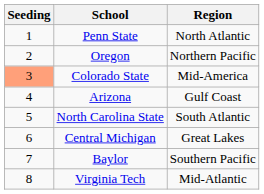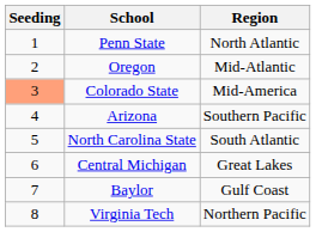 <table class="wikitable">
 <tr align="center">
 <th>Seeding</th>
 <th>School</th>
 <th>Region</th>
 </tr>
 <tr align="center">
 <td>1</td>
 <td><a href='#'>Penn State</a></td>
 <td>North Atlantic</td>
 </tr>
 <tr align="center">
 <td>2</td>
 <td><a href='#'>Oregon</a></td>
-<td>Northern Pacific</td>
+<td>Mid-Atlantic</td>
 </tr>
 <tr align="center">
 <td style="background: lightsalmon;">3</td>
 <td><a href='#'>Colorado State</a></td>
 <td>Mid-America</td>
 </tr>
 <tr align="center">
 <td>4</td>
 <td><a href='#'>Arizona</a></td>
-<td>Gulf Coast</td>
+<td>Southern Pacific</td>
 </tr>
 <tr align="center">
 <td>5</td>
 <td><a href='#'>North Carolina State</a></td>
 <td>South Atlantic</td>
 </tr>
 <tr align="center">
 <td>6</td>
 <td><a href='#'>Central Michigan</a></td>
 <td>Great Lakes</td>
 </tr>
 <tr align="center">
 <td>7</td>
 <td><a href='#'>Baylor</a></td>
-<td>Southern Pacific</td>
+<td>Gulf Coast</td>
 </tr>
 <tr align="center">
 <td>8</td>
 <td><a href='#'>Virginia Tech</a></td>
-<td>Mid-Atlantic</td>
+<td>Northern Pacific</td>
 </tr>
 </table>
